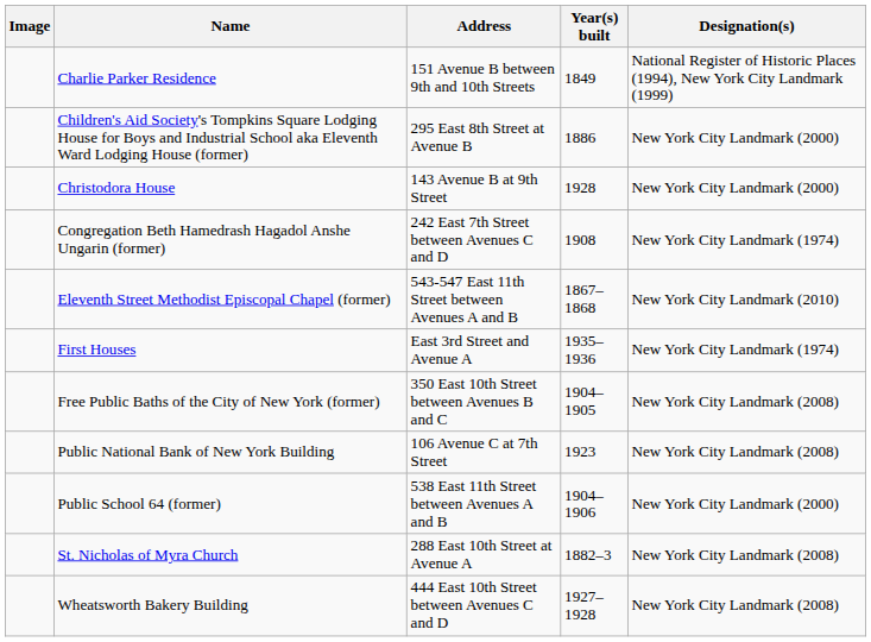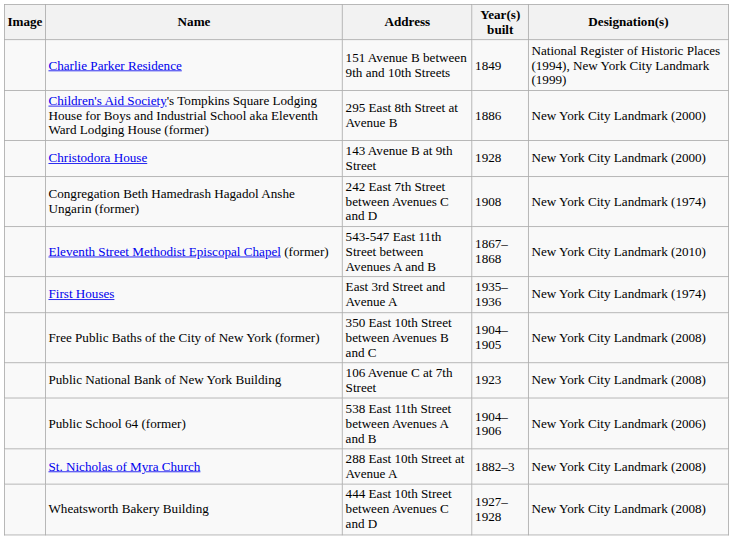 <table class="wikitable sortable" style="width:100%">
 <tr>
 <th class="unsortable"><strong>Image</strong></th>
 <th><strong>Name</strong></th>
 <th><strong>Address</strong></th>
 <th><strong>Year(s) built</strong></th>
 <th><strong>Designation(s)</strong></th>
 </tr>
 <tr>
 <td></td>
 <td><a href='#'>Charlie Parker Residence</a></td>
 <td>151 Avenue B between 9th and 10th Streets</td>
 <td>1849</td>
 <td>National Register of Historic Places (1994), New York City Landmark (1999)</td>
 </tr>
 <tr>
 <td></td>
 <td><a href='#'>Children's Aid Society</a>'s Tompkins Square Lodging House for Boys and Industrial School aka Eleventh Ward Lodging House (former)</td>
 <td>295 East 8th Street at Avenue B</td>
 <td>1886</td>
 <td>New York City Landmark (2000)</td>
 </tr>
 <tr>
 <td></td>
 <td><a href='#'>Christodora House</a></td>
 <td>143 Avenue B at 9th Street</td>
 <td>1928</td>
 <td>New York City Landmark (2000)</td>
 </tr>
 <tr>
 <td></td>
 <td>Congregation Beth Hamedrash Hagadol Anshe Ungarin (former)</td>
 <td>242 East 7th Street between Avenues C and D</td>
 <td>1908</td>
 <td>New York City Landmark (1974)</td>
 </tr>
 <tr>
 <td></td>
 <td><a href='#'>Eleventh Street Methodist Episcopal Chapel</a> (former)</td>
 <td>543-547 East 11th Street between Avenues A and B</td>
 <td>1867–1868</td>
 <td>New York City Landmark (2010)</td>
 </tr>
 <tr>
 <td></td>
 <td><a href='#'>First Houses</a></td>
 <td>East 3rd Street and Avenue A</td>
 <td>1935–1936</td>
 <td>New York City Landmark (1974)</td>
 </tr>
 <tr>
 <td></td>
 <td>Free Public Baths of the City of New York (former)</td>
 <td>350 East 10th Street between Avenues B and C</td>
 <td>1904–1905</td>
 <td>New York City Landmark (2008)</td>
 </tr>
 <tr>
 <td></td>
 <td>Public National Bank of New York Building</td>
 <td>106 Avenue C at 7th Street</td>
 <td>1923</td>
 <td>New York City Landmark (2008)</td>
 </tr>
 <tr>
 <td></td>
 <td>Public School 64 (former)</td>
 <td>538 East 11th Street between Avenues A and B</td>
 <td>1904–1906</td>
-<td>New York City Landmark (2000)</td>
+<td>New York City Landmark (2006)</td>
 </tr>
 <tr>
 <td></td>
 <td><a href='#'>St. Nicholas of Myra Church</a></td>
 <td>288 East 10th Street at Avenue A</td>
 <td>1882–3</td>
 <td>New York City Landmark (2008)</td>
 </tr>
 <tr>
 <td></td>
 <td>Wheatsworth Bakery Building</td>
 <td>444 East 10th Street between Avenues C and D</td>
 <td>1927–1928</td>
 <td>New York City Landmark (2008)</td>
 </tr>
 </table>
